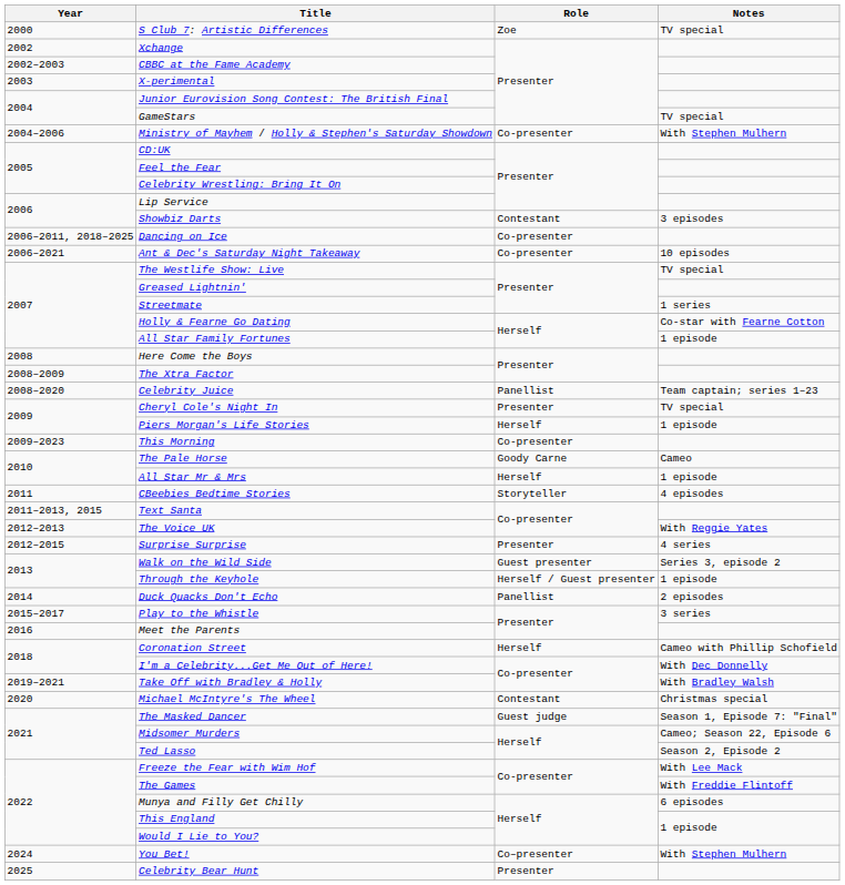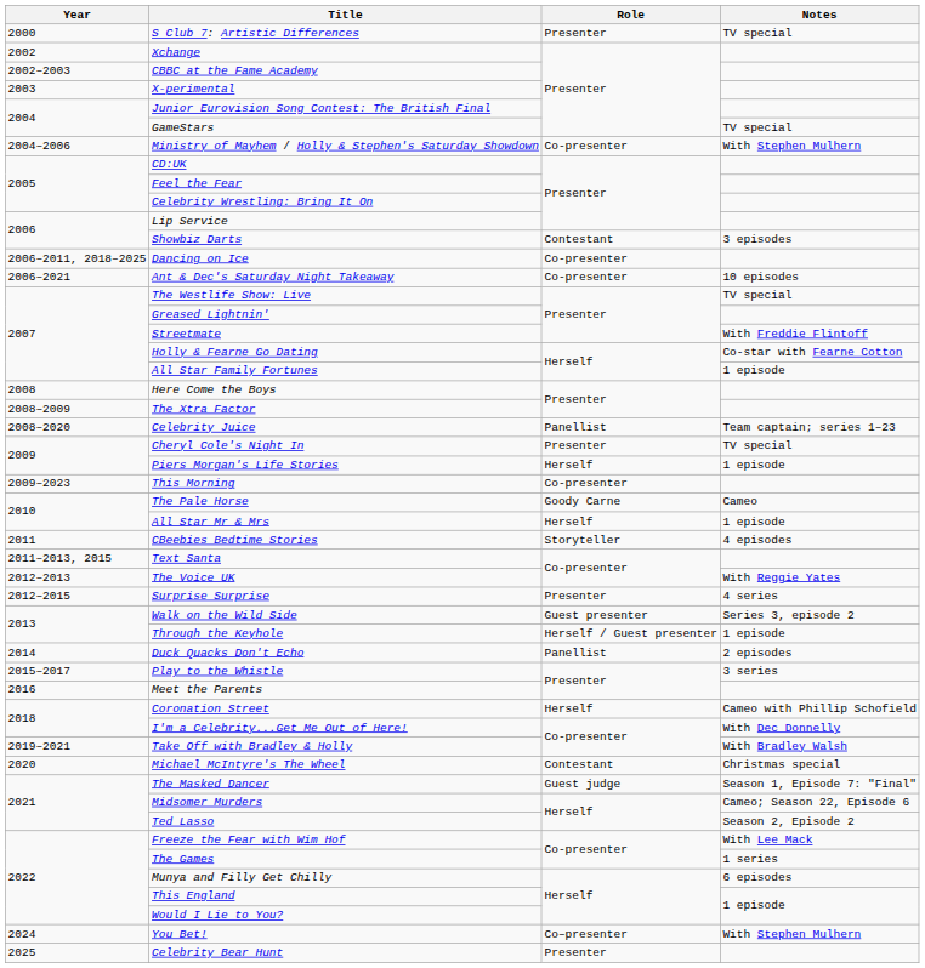 <table class="wikitable sortable">
 <tr>
 <th>Year</th>
 <th>Title</th>
 <th>Role</th>
 <th class="unsortable">Notes</th>
 </tr>
 <tr>
 <td>2000</td>
 <td><em><a href='#'>S Club 7</a>: <a href='#'>Artistic Differences</a></em></td>
-<td>Zoe</td>
+<td>Presenter</td>
 <td>TV special</td>
 </tr>
 <tr>
 <td>2002</td>
 <td><em><a href='#'>Xchange</a></em></td>
 <td rowspan="5">Presenter</td>
 <td></td>
 </tr>
 <tr>
 <td>2002–2003</td>
 <td><em><a href='#'>CBBC at the Fame Academy</a></em></td>
 <td></td>
 </tr>
 <tr>
 <td>2003</td>
 <td><em><a href='#'>X-perimental</a></em></td>
 <td></td>
 </tr>
 <tr>
 <td rowspan="2">2004</td>
 <td><em><a href='#'>Junior Eurovision Song Contest: The British Final</a></em></td>
 <td></td>
 </tr>
 <tr>
 <td><em>GameStars</em></td>
 <td>TV special</td>
 </tr>
 <tr>
 <td>2004–2006</td>
 <td><em><a href='#'>Ministry of Mayhem</a></em> / <em><a href='#'>Holly & Stephen's Saturday Showdown</a></em></td>
 <td>Co-presenter</td>
 <td>With <a href='#'>Stephen Mulhern</a></td>
 </tr>
 <tr>
 <td rowspan="3">2005</td>
 <td><em><a href='#'>CD:UK</a></em></td>
 <td rowspan="4">Presenter</td>
 <td></td>
 </tr>
 <tr>
 <td><em><a href='#'>Feel the Fear</a></em></td>
 <td></td>
 </tr>
 <tr>
 <td><em><a href='#'>Celebrity Wrestling: Bring It On</a></em></td>
 <td></td>
 </tr>
 <tr>
 <td rowspan="2">2006</td>
 <td><em>Lip Service</em></td>
 <td></td>
 </tr>
 <tr>
 <td><em><a href='#'>Showbiz Darts</a></em></td>
 <td>Contestant</td>
 <td>3 episodes</td>
 </tr>
 <tr>
 <td>2006–2011, 2018–2025</td>
 <td><em><a href='#'>Dancing on Ice</a></em></td>
 <td>Co-presenter</td>
 <td></td>
 </tr>
 <tr>
 <td>2006–2021</td>
 <td><em><a href='#'>Ant & Dec's Saturday Night Takeaway</a></em></td>
 <td>Co-presenter</td>
 <td>10 episodes</td>
 </tr>
 <tr>
 <td rowspan="5">2007</td>
 <td><em><a href='#'>The Westlife Show: Live</a></em></td>
 <td rowspan="3">Presenter</td>
 <td>TV special</td>
 </tr>
 <tr>
 <td><em><a href='#'>Greased Lightnin'</a></em></td>
 <td></td>
 </tr>
 <tr>
 <td><em><a href='#'>Streetmate</a></em></td>
-<td>1 series</td>
+<td>With <a href='#'>Freddie Flintoff</a></td>
 </tr>
 <tr>
 <td><em><a href='#'>Holly & Fearne Go Dating</a></em></td>
 <td rowspan="2">Herself</td>
 <td>Co-star with <a href='#'>Fearne Cotton</a></td>
 </tr>
 <tr>
 <td><em><a href='#'>All Star Family Fortunes</a></em></td>
 <td>1 episode</td>
 </tr>
 <tr>
 <td>2008</td>
 <td><em>Here Come the Boys</em></td>
 <td rowspan="2">Presenter</td>
 <td></td>
 </tr>
 <tr>
 <td>2008–2009</td>
 <td><em><a href='#'>The Xtra Factor</a></em></td>
 <td></td>
 </tr>
 <tr>
 <td>2008–2020</td>
 <td><em><a href='#'>Celebrity Juice</a></em></td>
 <td>Panellist</td>
 <td>Team captain; series 1–23</td>
 </tr>
 <tr>
 <td rowspan="2">2009</td>
 <td><em><a href='#'>Cheryl Cole's Night In</a></em></td>
 <td>Presenter</td>
 <td>TV special</td>
 </tr>
 <tr>
 <td><em><a href='#'>Piers Morgan's Life Stories</a></em></td>
 <td>Herself</td>
 <td>1 episode</td>
 </tr>
 <tr>
 <td>2009–2023</td>
 <td><em><a href='#'>This Morning</a></em></td>
 <td>Co-presenter</td>
 <td></td>
 </tr>
 <tr>
 <td rowspan="2">2010</td>
 <td><em><a href='#'>The Pale Horse</a></em></td>
 <td>Goody Carne</td>
 <td>Cameo</td>
 </tr>
 <tr>
 <td><em><a href='#'>All Star Mr & Mrs</a></em></td>
 <td>Herself</td>
 <td>1 episode</td>
 </tr>
 <tr>
 <td>2011</td>
 <td><em><a href='#'>CBeebies Bedtime Stories</a></em></td>
 <td>Storyteller</td>
 <td>4 episodes</td>
 </tr>
 <tr>
 <td>2011–2013, 2015</td>
 <td><em><a href='#'>Text Santa</a></em></td>
 <td rowspan="2">Co-presenter</td>
 <td></td>
 </tr>
 <tr>
 <td>2012–2013</td>
 <td><em><a href='#'>The Voice UK</a></em></td>
 <td>With <a href='#'>Reggie Yates</a></td>
 </tr>
 <tr>
 <td>2012–2015</td>
 <td><em><a href='#'>Surprise Surprise</a></em></td>
 <td>Presenter</td>
 <td>4 series</td>
 </tr>
 <tr>
 <td rowspan="2">2013</td>
 <td><em><a href='#'>Walk on the Wild Side</a></em></td>
 <td>Guest presenter</td>
 <td>Series 3, episode 2</td>
 </tr>
 <tr>
 <td><em><a href='#'>Through the Keyhole</a></em></td>
 <td>Herself / Guest presenter</td>
 <td>1 episode</td>
 </tr>
 <tr>
 <td>2014</td>
 <td><em><a href='#'>Duck Quacks Don't Echo</a></em></td>
 <td>Panellist</td>
 <td>2 episodes</td>
 </tr>
 <tr>
 <td>2015–2017</td>
 <td><em><a href='#'>Play to the Whistle</a></em></td>
 <td rowspan="2">Presenter</td>
 <td>3 series</td>
 </tr>
 <tr>
 <td>2016</td>
 <td><em>Meet the Parents</em></td>
 <td></td>
 </tr>
 <tr>
 <td rowspan="2">2018</td>
 <td><em><a href='#'>Coronation Street</a></em></td>
 <td>Herself</td>
 <td>Cameo with Phillip Schofield</td>
 </tr>
 <tr>
 <td><em><a href='#'>I'm a Celebrity...Get Me Out of Here!</a></em></td>
 <td rowspan=2>Co-presenter</td>
 <td>With <a href='#'>Dec Donnelly</a></td>
 </tr>
 <tr>
 <td>2019–2021</td>
 <td><em><a href='#'>Take Off with Bradley & Holly</a></em></td>
 <td>With <a href='#'>Bradley Walsh</a></td>
 </tr>
 <tr>
 <td>2020</td>
 <td><em><a href='#'>Michael McIntyre's The Wheel</a></em></td>
 <td>Contestant</td>
 <td>Christmas special</td>
 </tr>
 <tr>
 <td rowspan="3">2021</td>
 <td><em><a href='#'>The Masked Dancer</a></em></td>
 <td>Guest judge</td>
 <td>Season 1, Episode 7: "Final"</td>
 </tr>
 <tr>
 <td><em><a href='#'>Midsomer Murders</a></em></td>
 <td rowspan="2">Herself</td>
 <td>Cameo;  Season 22, Episode 6</td>
 </tr>
 <tr>
 <td><em><a href='#'>Ted Lasso</a></em></td>
 <td>Season 2, Episode 2</td>
 </tr>
 <tr>
 <td rowspan="5">2022</td>
 <td><em><a href='#'>Freeze the Fear with Wim Hof</a></em></td>
 <td rowspan="2">Co-presenter</td>
 <td>With <a href='#'>Lee Mack</a></td>
 </tr>
 <tr>
 <td><em><a href='#'>The Games</a></em></td>
-<td>With <a href='#'>Freddie Flintoff</a></td>
+<td>1 series</td>
 </tr>
 <tr>
 <td><em>Munya and Filly Get Chilly</em></td>
 <td rowspan="3">Herself</td>
 <td>6 episodes</td>
 </tr>
 <tr>
 <td><em><a href='#'>This England</a></em></td>
 <td rowspan="2">1 episode</td>
 </tr>
 <tr>
 <td><em><a href='#'>Would I Lie to You?</a></em></td>
 </tr>
 <tr>
 <td>2024</td>
 <td><em><a href='#'>You Bet!</a></em></td>
 <td>Co–presenter</td>
 <td>With <a href='#'>Stephen Mulhern</a></td>
 </tr>
 <tr>
 <td>2025</td>
 <td><em><a href='#'>Celebrity Bear Hunt</a></em></td>
 <td>Presenter</td>
 <td></td>
 </tr>
 </table>
